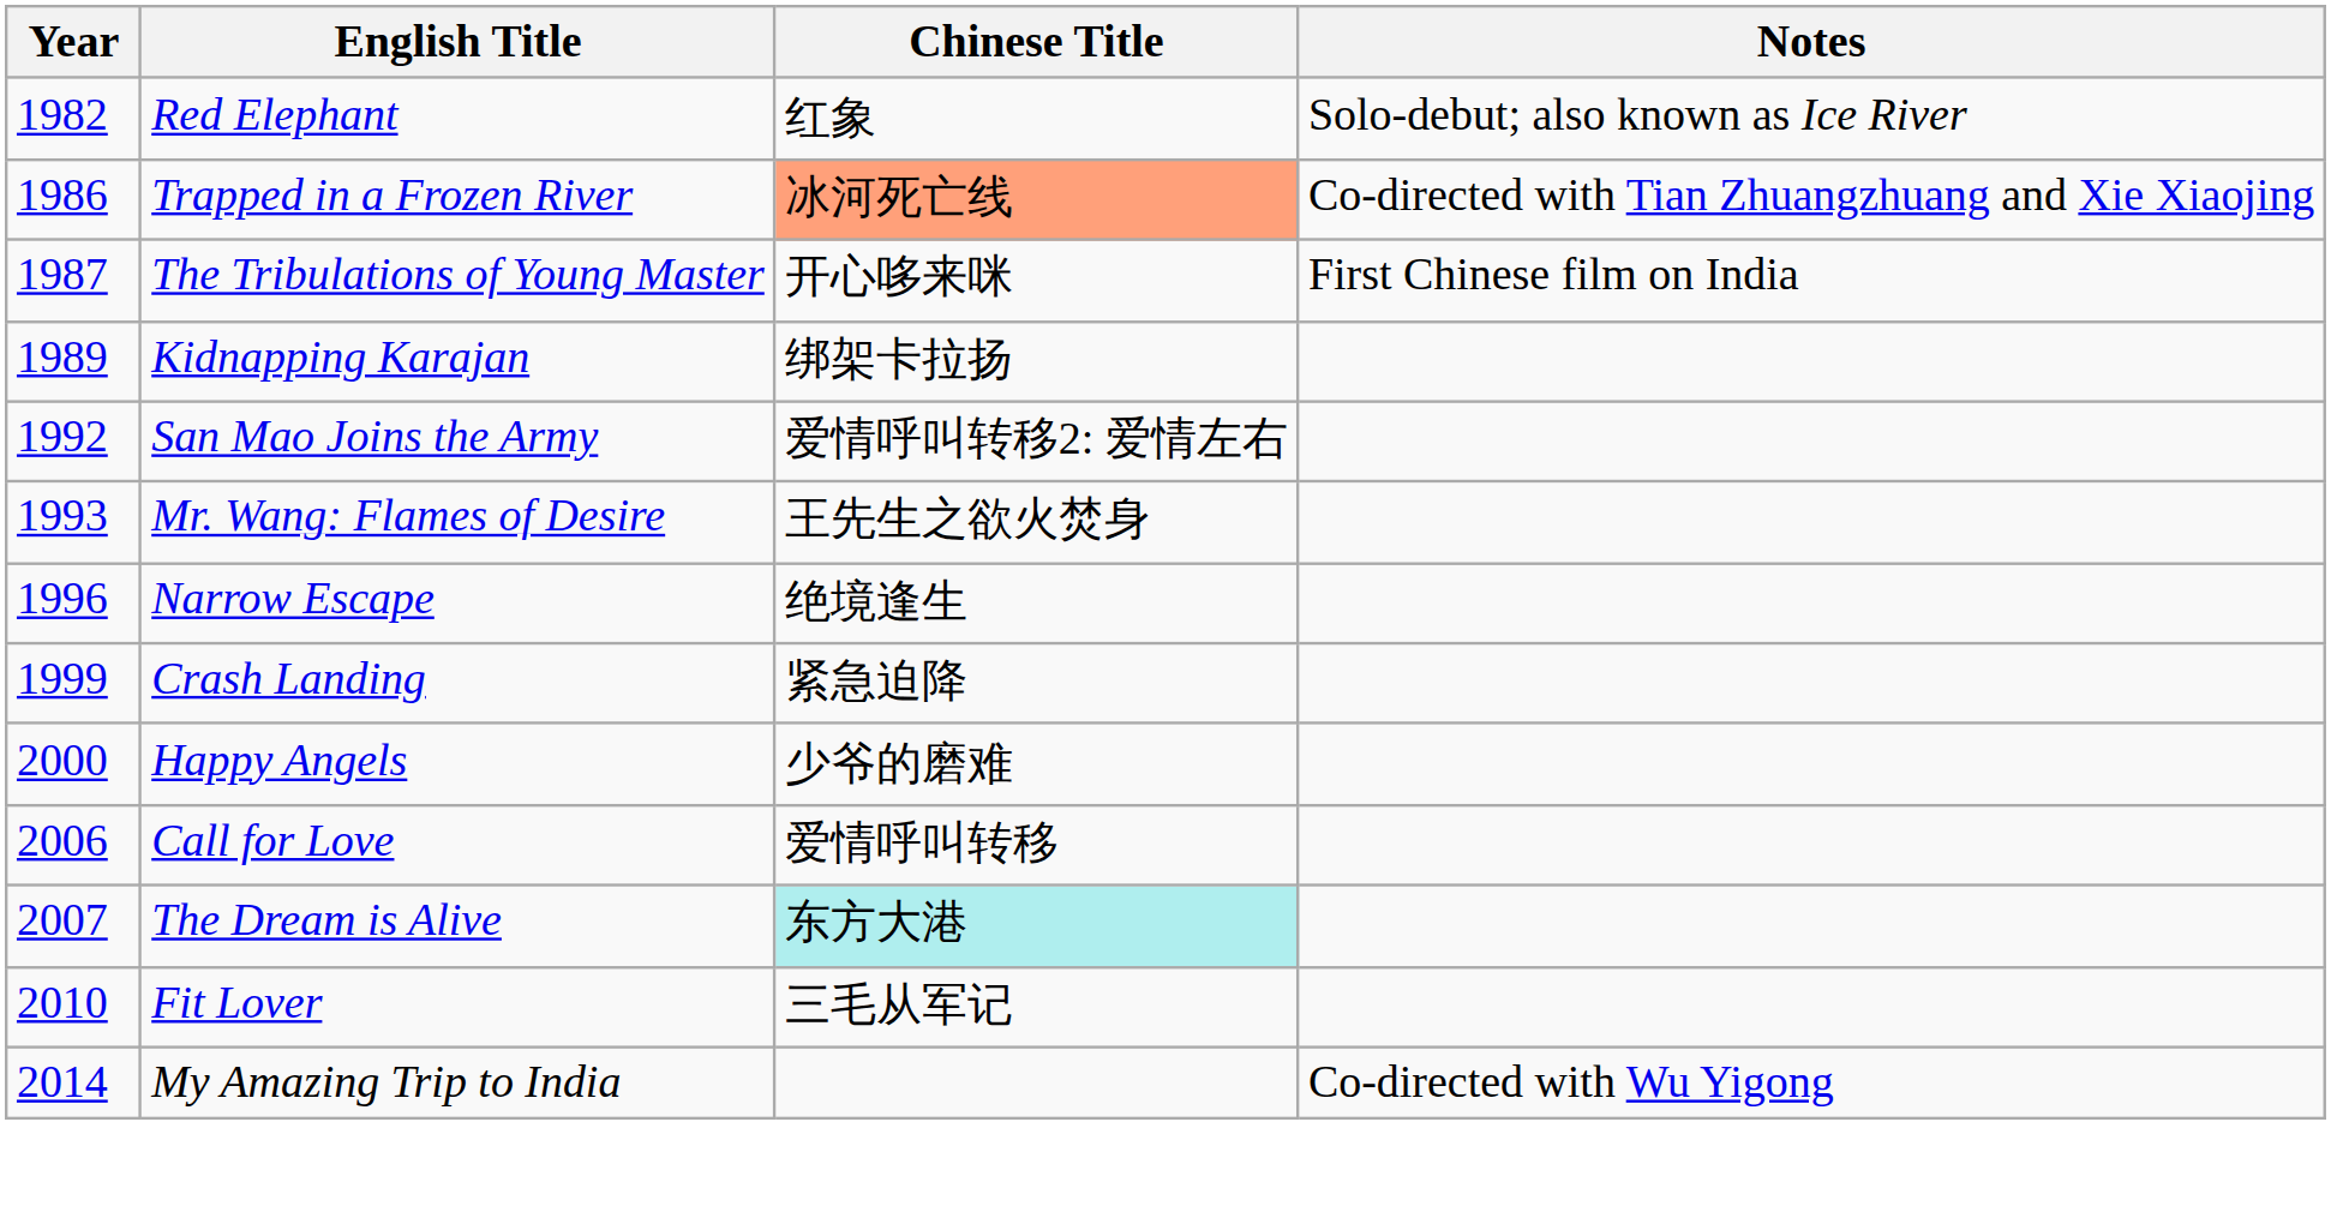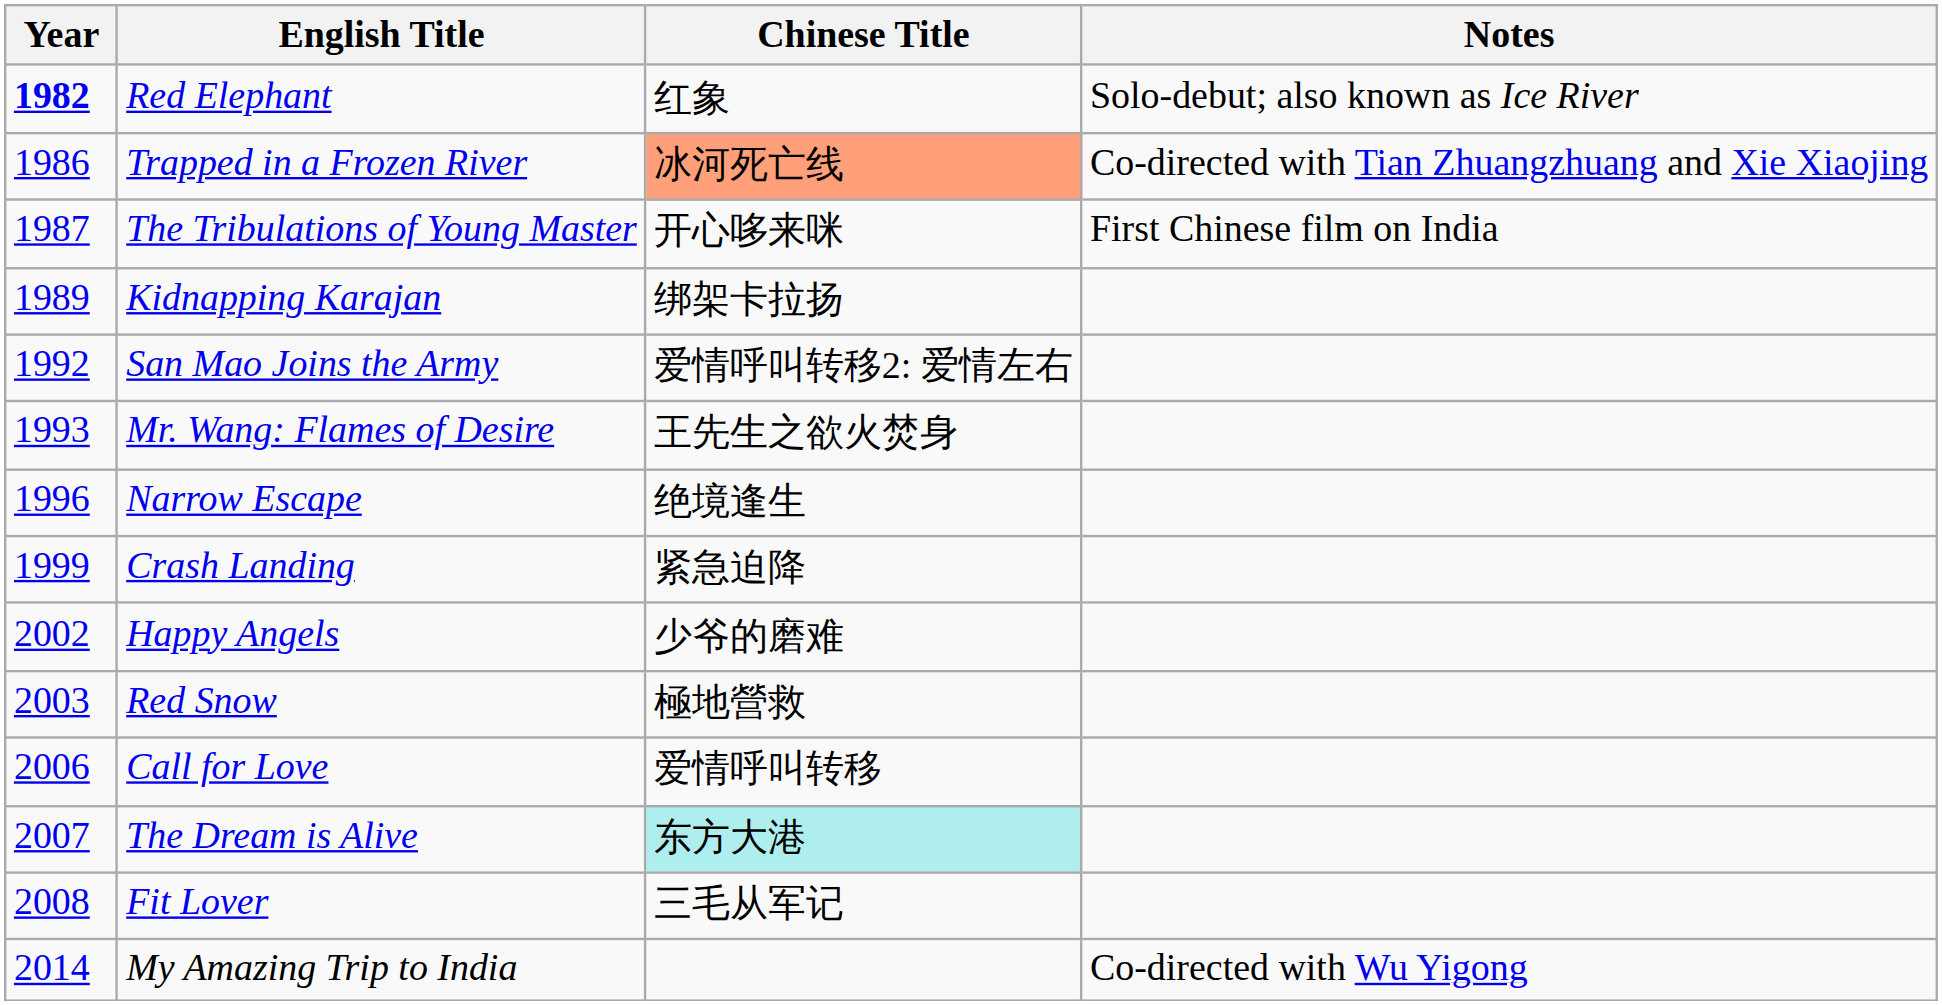 <table class="wikitable">
 <tr>
 <th align="left" valign="top" width="40">Year</th>
 <th align="left" valign="top">English Title</th>
 <th align="left" valign="top">Chinese Title</th>
 <th align="left" valign="top">Notes</th>
 </tr>
 <tr>
-<td align="left" valign="top"><a href='#'>1982</a></td>
+<td align="left" valign="top"><strong><a href='#'>1982</a></strong></td>
 <td align="left" valign="top"><em><a href='#'>Red Elephant</a></em></td>
 <td align="left" valign="top">红象</td>
 <td align="left" valign="top">Solo-debut; also known as <em>Ice River</em></td>
 </tr>
 <tr>
 <td align="left" valign="top"><a href='#'>1986</a></td>
 <td align="left" valign="top"><em><a href='#'>Trapped in a Frozen River</a></em></td>
 <td align="left" valign="top" style="background: lightsalmon;">冰河死亡线</td>
 <td align="left" valign="top">Co-directed with <a href='#'>Tian Zhuangzhuang</a> and <a href='#'>Xie Xiaojing</a></td>
 </tr>
 <tr>
 <td align="left" valign="top"><a href='#'>1987</a></td>
 <td align="left" valign="top"><em><a href='#'>The Tribulations of Young Master</a></em></td>
 <td align="left" valign="top">开心哆来咪</td>
 <td align="left" valign="top">First Chinese film on India</td>
 </tr>
 <tr>
 <td align="left" valign="top"><a href='#'>1989</a></td>
 <td align="left" valign="top"><em><a href='#'>Kidnapping Karajan</a></em></td>
 <td align="left" valign="top">绑架卡拉扬</td>
 <td align="left" valign="top"></td>
 </tr>
 <tr>
 <td align="left" valign="top"><a href='#'>1992</a></td>
 <td align="left" valign="top"><em><a href='#'>San Mao Joins the Army</a></em></td>
 <td align="left" valign="top">爱情呼叫转移2: 爱情左右</td>
 <td align="left" valign="top"></td>
 </tr>
 <tr>
 <td align="left" valign="top"><a href='#'>1993</a></td>
 <td align="left" valign="top"><em><a href='#'>Mr. Wang: Flames of Desire</a></em></td>
 <td align="left" valign="top">王先生之欲火焚身</td>
 <td align="left" valign="top"></td>
 </tr>
 <tr>
 <td align="left" valign="top"><a href='#'>1996</a></td>
 <td align="left" valign="top"><em><a href='#'>Narrow Escape</a></em></td>
 <td align="left" valign="top">绝境逢生</td>
 <td align="left" valign="top"></td>
 </tr>
 <tr>
 <td align="left" valign="top"><a href='#'>1999</a></td>
 <td align="left" valign="top"><em><a href='#'>Crash Landing</a></em></td>
 <td align="left" valign="top">紧急迫降</td>
 <td align="left" valign="top"></td>
 </tr>
 <tr>
-<td align="left" valign="top"><a href='#'>2000</a></td>
+<td align="left" valign="top"><a href='#'>2002</a></td>
 <td align="left" valign="top"><em><a href='#'>Happy Angels</a></em></td>
 <td align="left" valign="top">少爷的磨难</td>
+<td align="left" valign="top"></td>
+</tr>
+<tr>
+<td align="left" valign="top"><a href='#'>2003</a></td>
+<td align="left" valign="top"><em><a href='#'>Red Snow</a></em></td>
+<td align="left" valign="top">極地營救</td>
 <td align="left" valign="top"></td>
 </tr>
 <tr>
 <td align="left" valign="top"><a href='#'>2006</a></td>
 <td align="left" valign="top"><em><a href='#'>Call for Love</a></em></td>
 <td align="left" valign="top">爱情呼叫转移</td>
 <td align="left" valign="top"></td>
 </tr>
 <tr>
 <td align="left" valign="top"><a href='#'>2007</a></td>
 <td align="left" valign="top"><em><a href='#'>The Dream is Alive</a></em></td>
 <td align="left" valign="top" style="background: paleturquoise;">东方大港</td>
 <td align="left" valign="top"></td>
 </tr>
 <tr>
-<td align="left" valign="top"><a href='#'>2010</a></td>
+<td align="left" valign="top"><a href='#'>2008</a></td>
 <td align="left" valign="top"><em><a href='#'>Fit Lover</a></em></td>
 <td align="left" valign="top">三毛从军记</td>
 <td align="left" valign="top"></td>
 </tr>
 <tr>
 <td align="left" valign="top"><a href='#'>2014</a></td>
 <td align="left" valign="top"><em>My Amazing Trip to India </em></td>
 <td align="left" valign="top"></td>
 <td align="left" valign="top">Co-directed with <a href='#'>Wu Yigong</a></td>
 </tr>
 </table>
